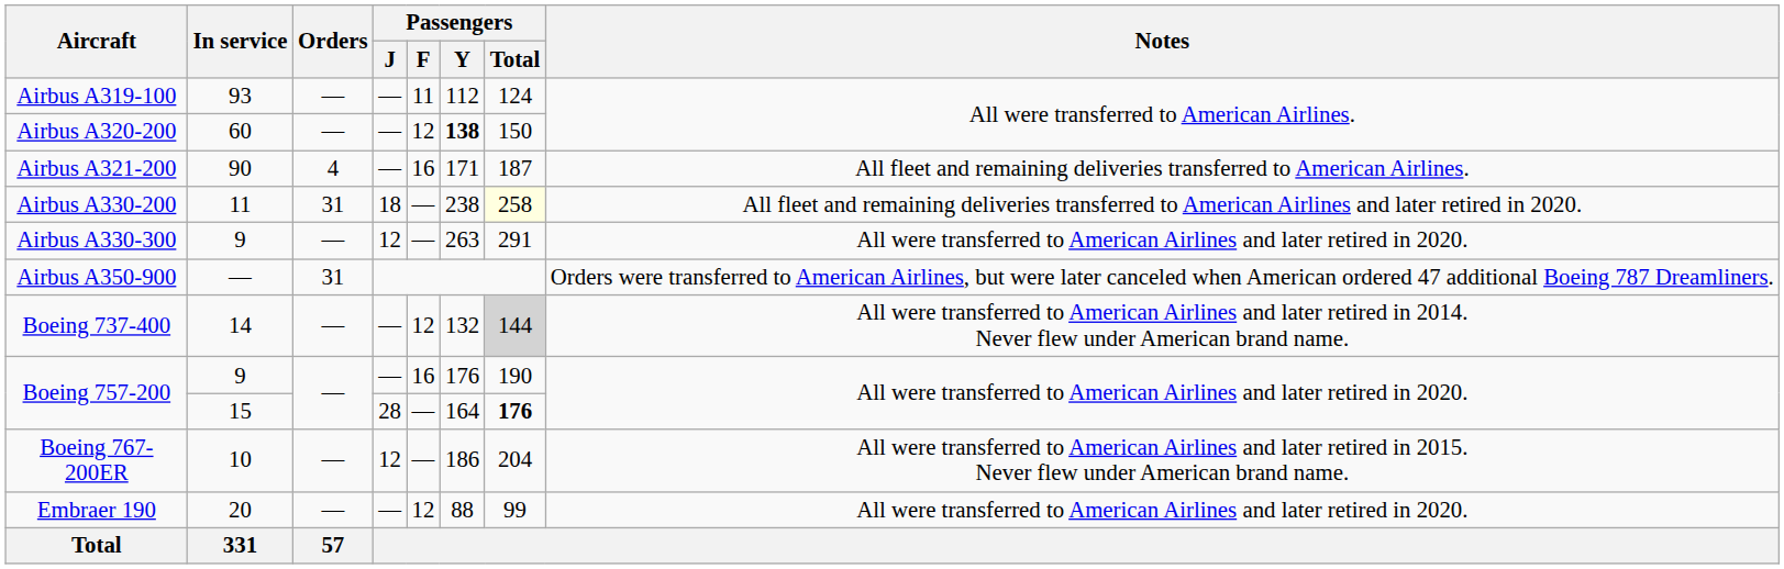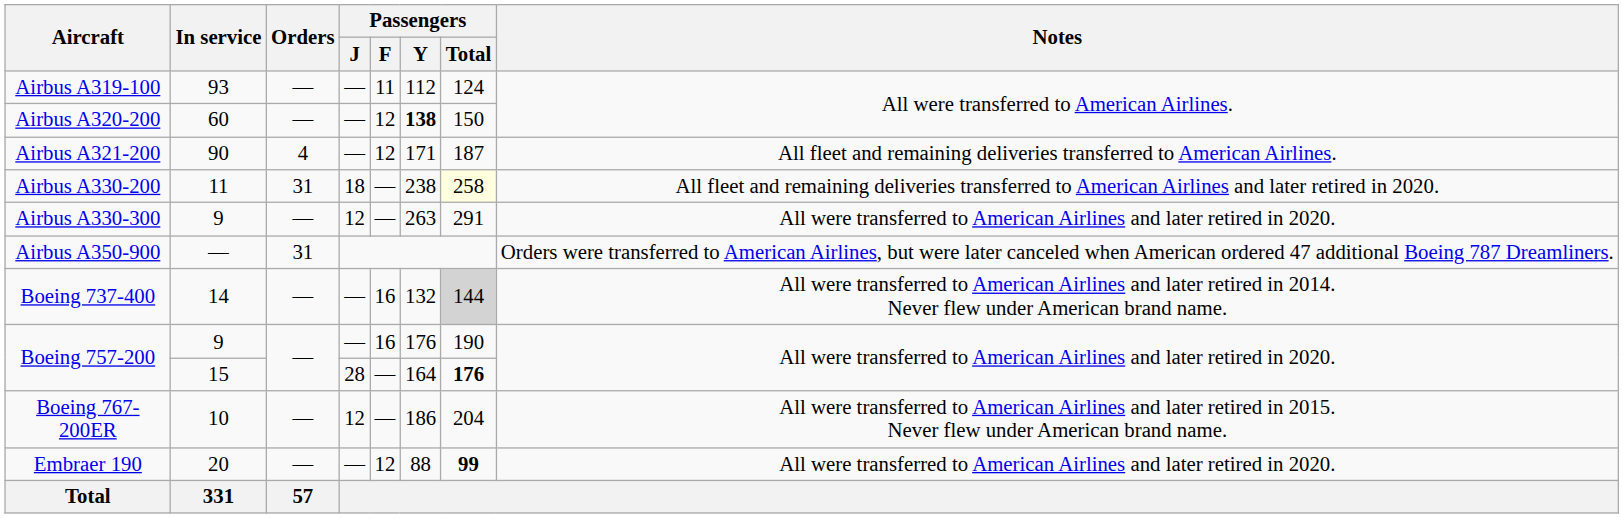 <table class="wikitable" style="text-align:center; margin:0.5em">
 <tr>
 <th rowspan="2" style="width:120px;">Aircraft</th>
 <th rowspan="2">In service</th>
 <th rowspan="2">Orders</th>
 <th colspan="4">Passengers</th>
 <th rowspan="2">Notes</th>
 </tr>
 <tr>
 <th><abbr>J</abbr></th>
 <th><abbr>F</abbr></th>
 <th><abbr>Y</abbr></th>
 <th>Total</th>
 </tr>
 <tr>
 <td><a href='#'>Airbus A319-100</a></td>
 <td>93</td>
 <td>—</td>
 <td>—</td>
 <td>11</td>
 <td>112</td>
 <td>124</td>
 <td rowspan="2">All were transferred to <a href='#'>American Airlines</a>.</td>
 </tr>
 <tr>
 <td><a href='#'>Airbus A320-200</a></td>
 <td>60</td>
 <td>—</td>
 <td>—</td>
 <td>12</td>
 <td><strong>138</strong></td>
 <td>150</td>
 </tr>
 <tr>
 <td><a href='#'>Airbus A321-200</a></td>
 <td>90</td>
 <td>4</td>
 <td>—</td>
-<td>16</td>
+<td>12</td>
 <td>171</td>
 <td>187</td>
 <td>All fleet and remaining deliveries transferred to <a href='#'>American Airlines</a>.</td>
 </tr>
 <tr>
 <td><a href='#'>Airbus A330-200</a></td>
 <td>11</td>
 <td>31</td>
 <td>18</td>
 <td>—</td>
 <td>238</td>
 <td style="background: lightyellow;">258</td>
 <td>All fleet and remaining deliveries transferred to <a href='#'>American Airlines</a> and later retired in 2020.</td>
 </tr>
 <tr>
 <td><a href='#'>Airbus A330-300</a></td>
 <td>9</td>
 <td>—</td>
 <td>12</td>
 <td>—</td>
 <td>263</td>
 <td>291</td>
 <td>All were transferred to <a href='#'>American Airlines</a> and later retired in 2020.</td>
 </tr>
 <tr>
 <td><a href='#'>Airbus A350-900</a></td>
 <td>—</td>
 <td>31</td>
 <td colspan="4" class="unsortable"></td>
 <td>Orders were transferred to <a href='#'>American Airlines</a>, but were later canceled when American ordered 47 additional <a href='#'>Boeing 787 Dreamliners</a>.</td>
 </tr>
 <tr>
 <td><a href='#'>Boeing 737-400</a></td>
 <td>14</td>
 <td>—</td>
 <td>—</td>
-<td>12</td>
+<td>16</td>
 <td>132</td>
 <td style="background: lightgrey;">144</td>
 <td>All were transferred to <a href='#'>American Airlines</a> and later retired in 2014.<br>Never flew under American brand name.</td>
 </tr>
 <tr>
 <td rowspan=2><a href='#'>Boeing 757-200</a></td>
 <td>9</td>
 <td rowspan=2>—</td>
 <td>—</td>
 <td>16</td>
 <td>176</td>
 <td>190</td>
 <td rowspan=2>All were transferred to <a href='#'>American Airlines</a> and later retired in 2020.</td>
 </tr>
 <tr>
 <td>15</td>
 <td>28</td>
 <td>—</td>
 <td>164</td>
 <td><strong>176</strong></td>
 </tr>
 <tr>
 <td><a href='#'>Boeing 767-200ER</a></td>
 <td>10</td>
 <td>—</td>
 <td>12</td>
 <td>—</td>
 <td>186</td>
 <td>204</td>
 <td>All were transferred to <a href='#'>American Airlines</a> and later retired in 2015.<br>Never flew under American brand name.</td>
 </tr>
 <tr>
 <td><a href='#'>Embraer 190</a></td>
 <td>20</td>
 <td>—</td>
 <td>—</td>
 <td>12</td>
 <td>88</td>
-<td>99</td>
+<td><strong>99</strong></td>
 <td>All were transferred to <a href='#'>American Airlines</a> and later retired in 2020.</td>
 </tr>
 <tr>
 <th>Total</th>
 <th>331</th>
 <th>57</th>
 <th colspan=5></th>
 </tr>
 </table>
